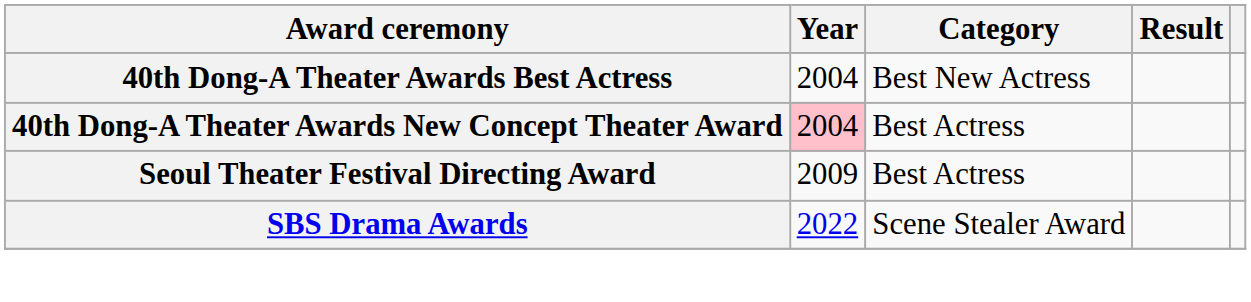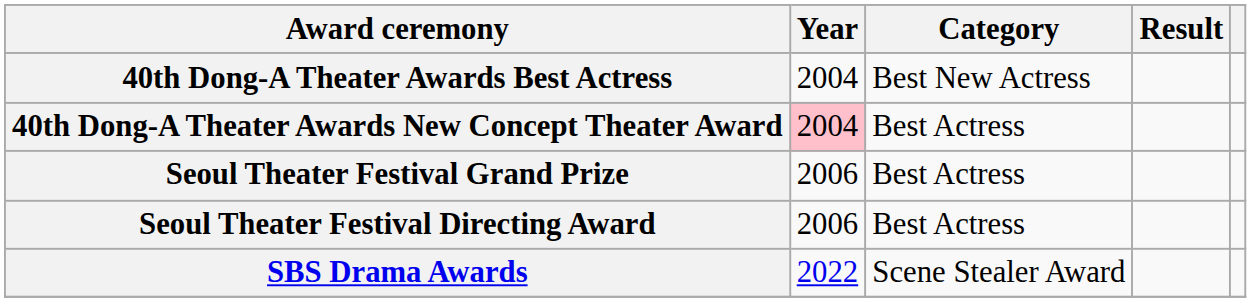 <table class="wikitable plainrowheaders sortable">
 <tr>
 <th scope="col">Award ceremony</th>
 <th scope="col">Year</th>
 <th scope="col">Category</th>
 <th scope="col">Result</th>
 <th scope="col" class="unsortable"></th>
 </tr>
 <tr>
 <th scope="row">40th Dong-A Theater Awards Best Actress</th>
 <td>2004</td>
 <td>Best New Actress</td>
 <td></td>
 <td></td>
 </tr>
 <tr>
 <th scope="row">40th Dong-A Theater Awards New Concept Theater Award</th>
 <td style="background: pink;">2004</td>
 <td>Best Actress</td>
 <td></td>
 <td></td>
 </tr>
 <tr>
+<th scope="row">Seoul Theater Festival Grand Prize</th>
+<td>2006</td>
+<td>Best Actress</td>
+<td></td>
+<td></td>
+</tr>
+<tr>
 <th scope="row">Seoul Theater Festival Directing Award</th>
-<td>2009</td>
+<td>2006</td>
 <td>Best Actress</td>
 <td></td>
 <td></td>
 </tr>
 <tr>
 <th scope="row"><a href='#'>SBS Drama Awards</a></th>
 <td><a href='#'>2022</a></td>
 <td>Scene Stealer Award </td>
 <td></td>
 <td></td>
 </tr>
 <tr>
 </tr>
 </table>
